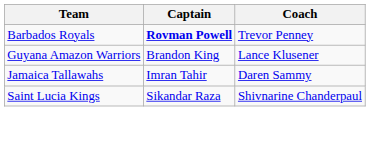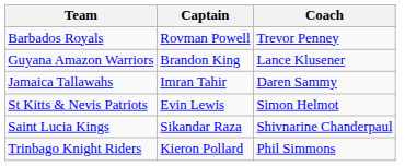 <table class="wikitable">
 <tr>
 <th>Team</th>
 <th>Captain</th>
 <th>Coach</th>
 </tr>
 <tr>
 <td><a href='#'>Barbados Royals</a></td>
-<td><strong><a href='#'>Rovman Powell</a></strong></td>
+<td><a href='#'>Rovman Powell</a></td>
 <td><a href='#'>Trevor Penney</a></td>
 </tr>
 <tr>
 <td><a href='#'>Guyana Amazon Warriors</a></td>
 <td><a href='#'>Brandon King</a></td>
 <td><a href='#'>Lance Klusener</a></td>
 </tr>
 <tr>
 <td><a href='#'>Jamaica Tallawahs</a></td>
 <td><a href='#'>Imran Tahir</a></td>
 <td><a href='#'>Daren Sammy</a></td>
 </tr>
 <tr>
+<td><a href='#'>St Kitts & Nevis Patriots</a></td>
+<td><a href='#'>Evin Lewis</a></td>
+<td><a href='#'>Simon Helmot</a></td>
+</tr>
+<tr>
 <td><a href='#'>Saint Lucia Kings</a></td>
 <td><a href='#'>Sikandar Raza</a></td>
 <td><a href='#'>Shivnarine Chanderpaul</a></td>
 </tr>
+<tr>
+<td><a href='#'>Trinbago Knight Riders</a></td>
+<td><a href='#'>Kieron Pollard</a></td>
+<td><a href='#'>Phil Simmons</a></td>
+</tr>
 </table>
